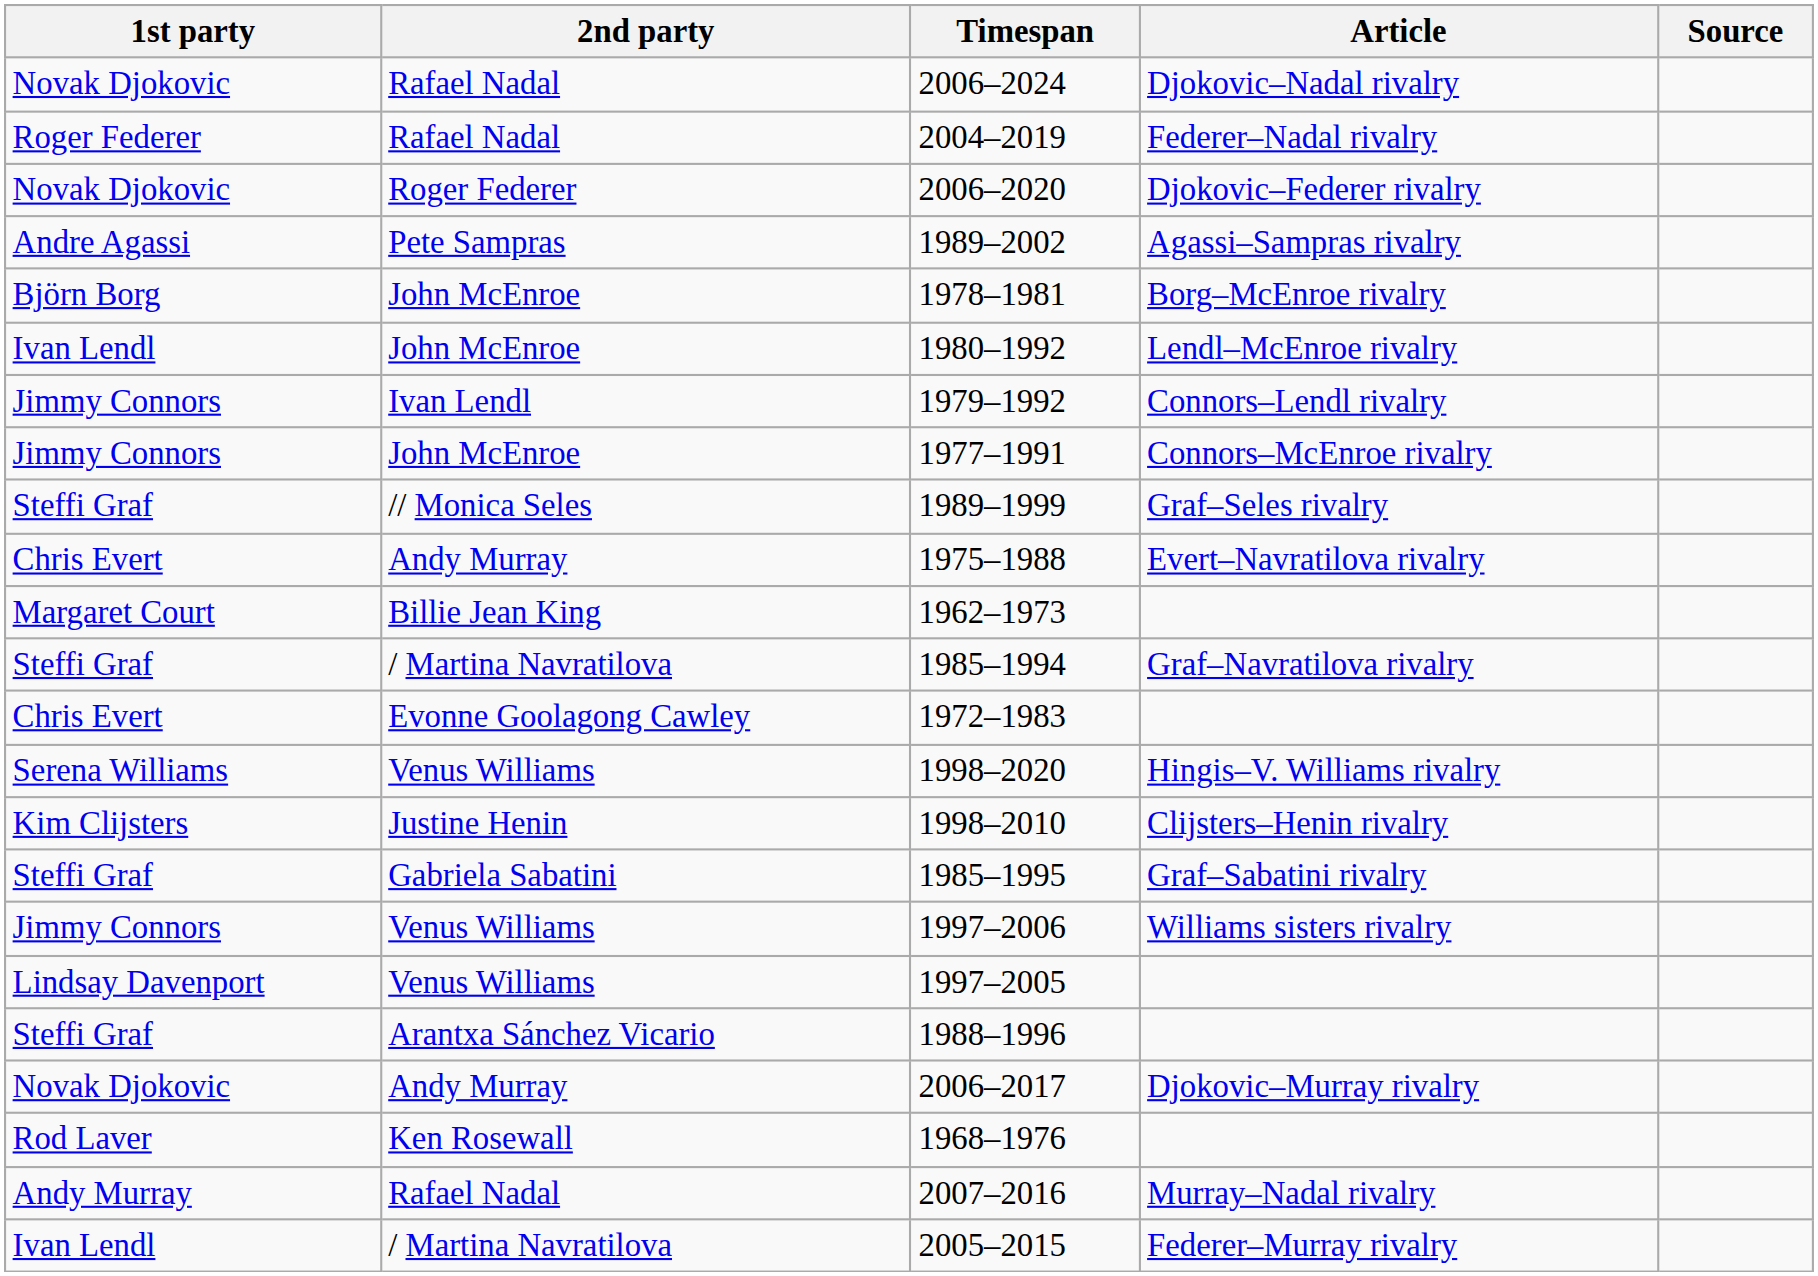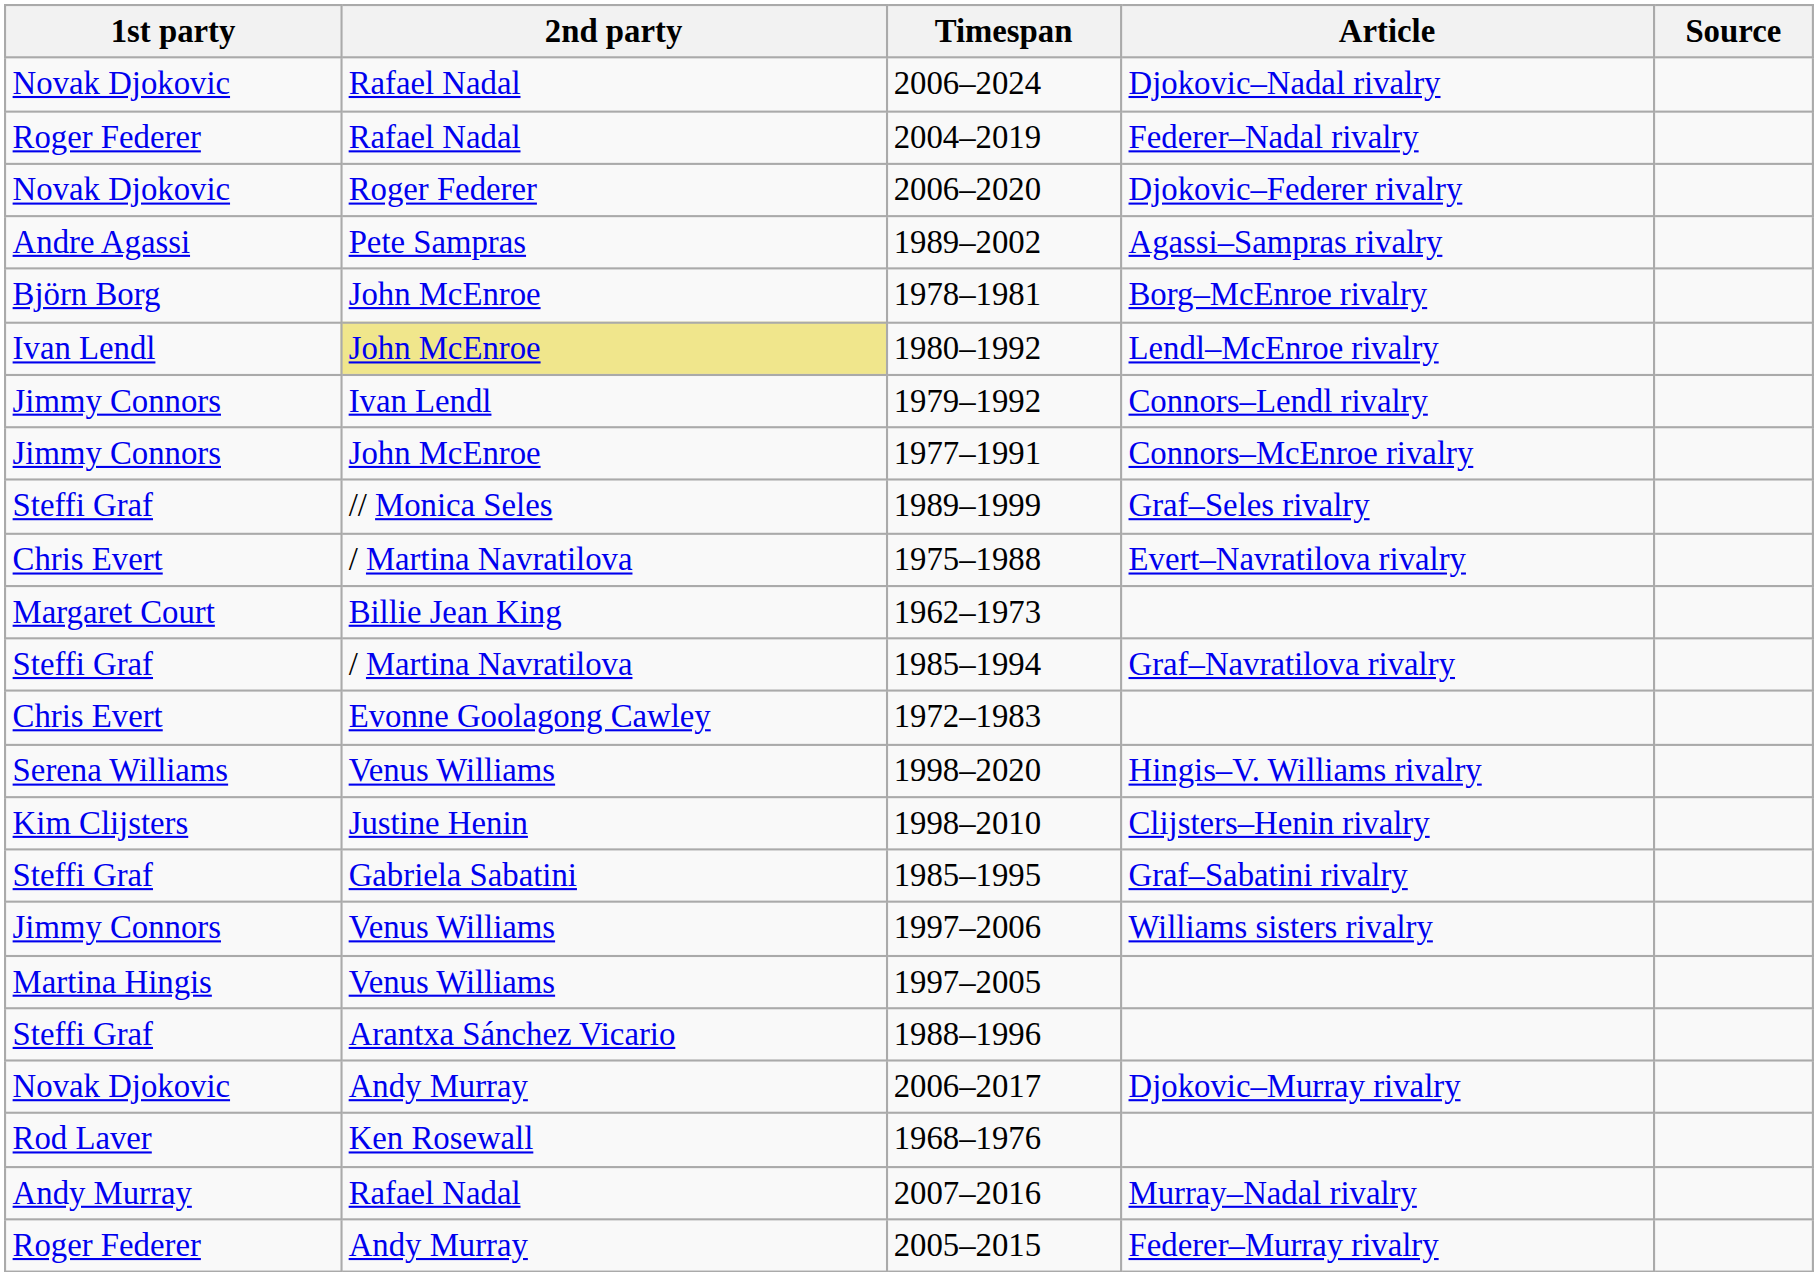 <table class="wikitable"  style="font-size:98%; width:98%;">
 <tr>
 <th>1st party</th>
 <th>2nd party</th>
 <th>Timespan</th>
 <th>Article</th>
 <th class="unsortable">Source</th>
 </tr>
 <tr>
 <td> <a href='#'>Novak Djokovic</a></td>
 <td> <a href='#'>Rafael Nadal</a></td>
 <td>2006–2024</td>
 <td><a href='#'>Djokovic–Nadal rivalry</a></td>
 <td></td>
 </tr>
 <tr>
 <td> <a href='#'>Roger Federer</a></td>
 <td> <a href='#'>Rafael Nadal</a></td>
 <td>2004–2019</td>
 <td><a href='#'>Federer–Nadal rivalry</a></td>
 <td></td>
 </tr>
 <tr>
 <td> <a href='#'>Novak Djokovic</a></td>
 <td> <a href='#'>Roger Federer</a></td>
 <td>2006–2020</td>
 <td><a href='#'>Djokovic–Federer rivalry</a></td>
 <td></td>
 </tr>
 <tr>
 <td> <a href='#'>Andre Agassi</a></td>
 <td> <a href='#'>Pete Sampras</a></td>
 <td>1989–2002</td>
 <td><a href='#'>Agassi–Sampras rivalry</a></td>
 <td></td>
 </tr>
 <tr>
 <td> <a href='#'>Björn Borg</a></td>
 <td> <a href='#'>John McEnroe</a></td>
 <td>1978–1981</td>
 <td><a href='#'>Borg–McEnroe rivalry</a></td>
 <td></td>
 </tr>
 <tr>
 <td> <a href='#'>Ivan Lendl</a></td>
-<td> <a href='#'>John McEnroe</a></td>
+<td style="background: khaki;"> <a href='#'>John McEnroe</a></td>
 <td>1980–1992</td>
 <td><a href='#'>Lendl–McEnroe rivalry</a></td>
 <td></td>
 </tr>
 <tr>
 <td> <a href='#'>Jimmy Connors</a></td>
 <td> <a href='#'>Ivan Lendl</a></td>
 <td>1979–1992</td>
 <td><a href='#'>Connors–Lendl rivalry</a></td>
 <td></td>
 </tr>
 <tr>
 <td> <a href='#'>Jimmy Connors</a></td>
 <td> <a href='#'>John McEnroe</a></td>
 <td>1977–1991</td>
 <td><a href='#'>Connors–McEnroe rivalry</a></td>
 <td></td>
 </tr>
 <tr>
 <td> <a href='#'>Steffi Graf</a></td>
 <td>// <a href='#'>Monica Seles</a></td>
 <td>1989–1999</td>
 <td><a href='#'>Graf–Seles rivalry</a></td>
 <td></td>
 </tr>
 <tr>
 <td> <a href='#'>Chris Evert</a></td>
-<td> <a href='#'>Andy Murray</a></td>
+<td>/ <a href='#'>Martina Navratilova</a></td>
 <td>1975–1988</td>
 <td><a href='#'>Evert–Navratilova rivalry</a></td>
 <td></td>
 </tr>
 <tr>
 <td> <a href='#'>Margaret Court</a></td>
 <td> <a href='#'>Billie Jean King</a></td>
 <td>1962–1973</td>
 <td></td>
 <td></td>
 </tr>
 <tr>
 <td> <a href='#'>Steffi Graf</a></td>
 <td>/ <a href='#'>Martina Navratilova</a></td>
 <td>1985–1994</td>
 <td><a href='#'>Graf–Navratilova rivalry</a></td>
 <td></td>
 </tr>
 <tr>
 <td> <a href='#'>Chris Evert</a></td>
 <td> <a href='#'>Evonne Goolagong Cawley</a></td>
 <td>1972–1983</td>
 <td></td>
 <td></td>
 </tr>
 <tr>
 <td> <a href='#'>Serena Williams</a></td>
 <td> <a href='#'>Venus Williams</a></td>
 <td>1998–2020</td>
 <td><a href='#'>Hingis–V. Williams rivalry</a></td>
 <td></td>
 </tr>
 <tr>
 <td> <a href='#'>Kim Clijsters</a></td>
 <td> <a href='#'>Justine Henin</a></td>
 <td>1998–2010</td>
 <td><a href='#'>Clijsters–Henin rivalry</a></td>
 <td></td>
 </tr>
 <tr>
 <td> <a href='#'>Steffi Graf</a></td>
 <td> <a href='#'>Gabriela Sabatini</a></td>
 <td>1985–1995</td>
 <td><a href='#'>Graf–Sabatini rivalry</a></td>
 <td></td>
 </tr>
 <tr>
 <td> <a href='#'>Jimmy Connors</a></td>
 <td> <a href='#'>Venus Williams</a></td>
 <td>1997–2006</td>
 <td><a href='#'>Williams sisters rivalry</a></td>
 <td></td>
 </tr>
 <tr>
-<td> <a href='#'>Lindsay Davenport</a></td>
+<td> <a href='#'>Martina Hingis</a></td>
 <td> <a href='#'>Venus Williams</a></td>
 <td>1997–2005</td>
 <td></td>
 <td></td>
 </tr>
 <tr>
 <td> <a href='#'>Steffi Graf</a></td>
 <td> <a href='#'>Arantxa Sánchez Vicario</a></td>
 <td>1988–1996</td>
 <td></td>
 <td></td>
 </tr>
 <tr>
 <td> <a href='#'>Novak Djokovic</a></td>
 <td> <a href='#'>Andy Murray</a></td>
 <td>2006–2017</td>
 <td><a href='#'>Djokovic–Murray rivalry</a></td>
 <td></td>
 </tr>
 <tr>
 <td> <a href='#'>Rod Laver</a></td>
 <td> <a href='#'>Ken Rosewall</a></td>
 <td>1968–1976</td>
 <td></td>
 <td></td>
 </tr>
 <tr>
 <td> <a href='#'>Andy Murray</a></td>
 <td> <a href='#'>Rafael Nadal</a></td>
 <td>2007–2016</td>
 <td><a href='#'>Murray–Nadal rivalry</a></td>
 <td></td>
 </tr>
 <tr>
-<td> <a href='#'>Ivan Lendl</a></td>
-<td>/ <a href='#'>Martina Navratilova</a></td>
+<td> <a href='#'>Roger Federer</a></td>
+<td> <a href='#'>Andy Murray</a></td>
 <td>2005–2015</td>
 <td><a href='#'>Federer–Murray rivalry</a></td>
 <td></td>
 </tr>
 </table>
